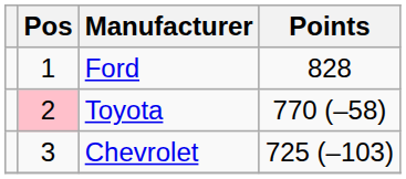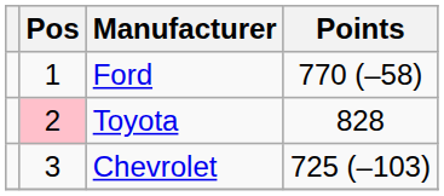 <table class="wikitable" style="font-size: 95%">
 <tr>
 <th></th>
 <th>Pos</th>
 <th>Manufacturer</th>
 <th>Points</th>
 </tr>
 <tr>
 <td align="left"></td>
 <td style="text-align:center;">1</td>
 <td><a href='#'>Ford</a></td>
-<td style="text-align:center;">828</td>
+<td style="text-align:center;">770 (–58)</td>
 </tr>
 <tr>
 <td align="left"></td>
 <td style="background: pink; text-align:center;">2</td>
 <td><a href='#'>Toyota</a></td>
-<td style="text-align:center;">770 (–58)</td>
+<td style="text-align:center;">828</td>
 </tr>
 <tr>
 <td align="left"></td>
 <td style="text-align:center;">3</td>
 <td><a href='#'>Chevrolet</a></td>
 <td style="text-align:center;">725 (–103)</td>
 </tr>
 <tr class="sortbottom">
 </tr>
 </table>
